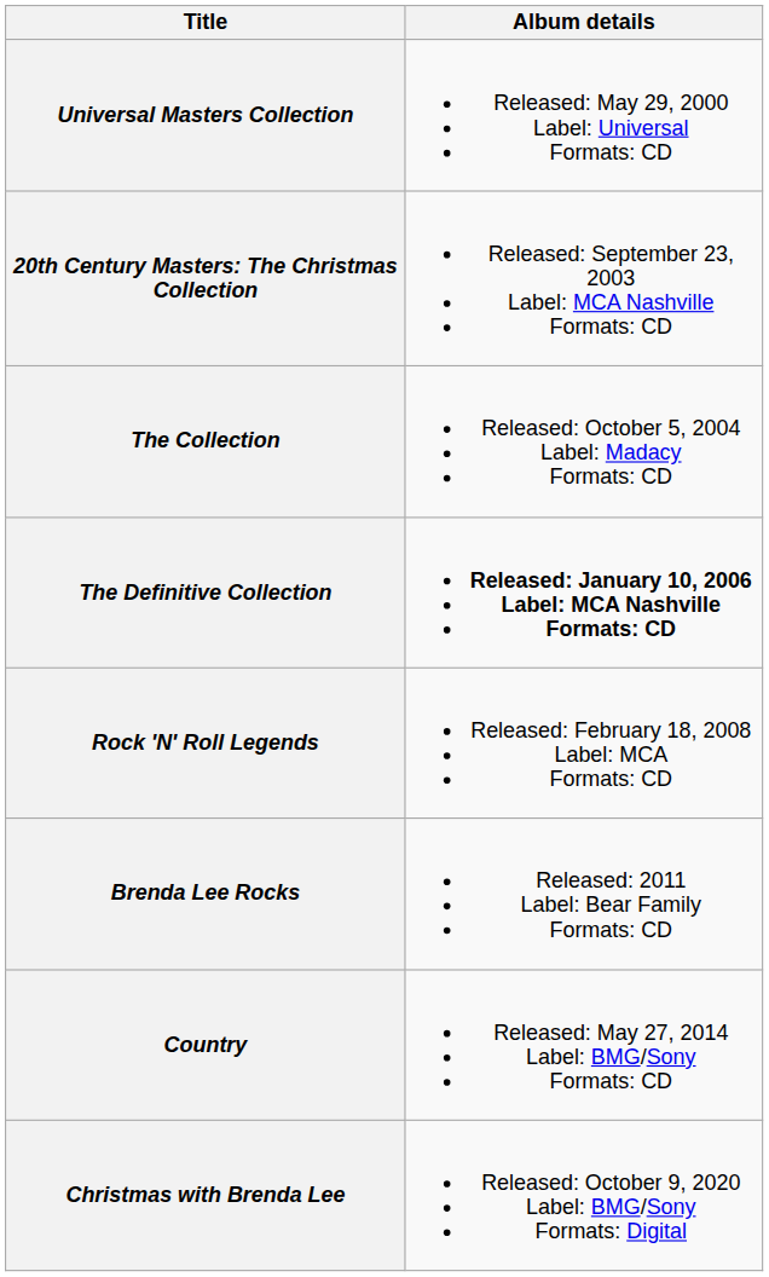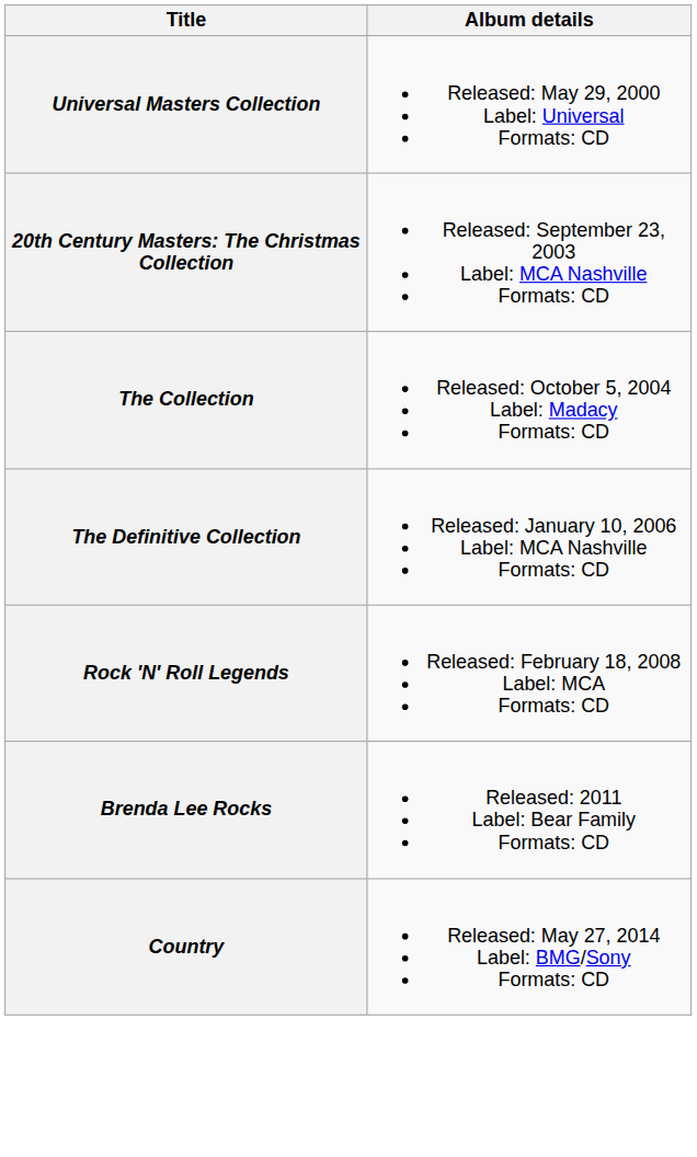 <table class="wikitable plainrowheaders" style="text-align:center;">
 <tr>
 <th scope="col" style="width:18em;">Title</th>
 <th scope="col" style="width:16em;">Album details</th>
 </tr>
 <tr>
 <th scope="row"><em>Universal Masters Collection</em></th>
 <td><br><ul><li>Released: May 29, 2000</li><li>Label: <a href='#'>Universal</a></li><li>Formats: CD</li></ul></td>
 </tr>
 <tr>
 <th scope="row"><em>20th Century Masters: The Christmas Collection</em></th>
 <td><br><ul><li>Released: September 23, 2003</li><li>Label: <a href='#'>MCA Nashville</a></li><li>Formats: CD</li></ul></td>
 </tr>
 <tr>
 <th scope="row"><em>The Collection</em></th>
 <td><br><ul><li>Released: October 5, 2004</li><li>Label: <a href='#'>Madacy</a></li><li>Formats: CD</li></ul></td>
 </tr>
 <tr>
 <th scope="row"><em>The Definitive Collection</em></th>
-<td><strong><br><ul><li>Released: January 10, 2006</li><li>Label: MCA Nashville</li><li>Formats: CD</li></ul></strong></td>
+<td><br><ul><li>Released: January 10, 2006</li><li>Label: MCA Nashville</li><li>Formats: CD</li></ul></td>
 </tr>
 <tr>
 <th scope="row"><em>Rock 'N' Roll Legends</em></th>
 <td><br><ul><li>Released: February 18, 2008</li><li>Label: MCA</li><li>Formats: CD</li></ul></td>
 </tr>
 <tr>
 <th scope="row"><em>Brenda Lee Rocks</em></th>
 <td><br><ul><li>Released: 2011</li><li>Label: Bear Family</li><li>Formats: CD</li></ul></td>
 </tr>
 <tr>
 <th scope="row"><em>Country</em></th>
 <td><br><ul><li>Released: May 27, 2014</li><li>Label: <a href='#'>BMG</a>/<a href='#'>Sony</a></li><li>Formats: CD</li></ul></td>
 </tr>
-<tr>
-<th scope="row"><em>Christmas with Brenda Lee</em></th>
-<td><br><ul><li>Released: October 9, 2020</li><li>Label: <a href='#'>BMG</a>/<a href='#'>Sony</a></li><li>Formats: <a href='#'>Digital</a></li></ul></td>
-</tr>
 </table>
